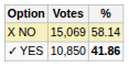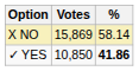 <table class="wikitable">
 <tr>
 <th>Option</th>
 <th>Votes</th>
 <th>%</th>
 </tr>
 <tr>
 <td style=background:#f8f1bd>X NO</td>
-<td style=background:#f8f1bd>15,069</td>
+<td style=background:#f8f1bd>15,869</td>
 <td style=background:#f8f1bd>58.14</td>
 </tr>
 <tr>
 <td>✓ YES</td>
 <td>10,850</td>
 <td><strong>41.86</strong></td>
 </tr>
 </table>
